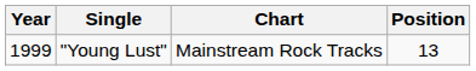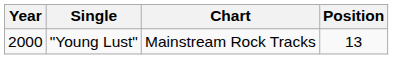 <table class="wikitable">
 <tr>
 <th>Year</th>
 <th>Single</th>
 <th>Chart</th>
 <th>Position</th>
 </tr>
 <tr>
-<td>1999</td>
+<td>2000</td>
 <td>"Young Lust"</td>
 <td>Mainstream Rock Tracks</td>
 <td align="center">13</td>
 </tr>
 </table>
